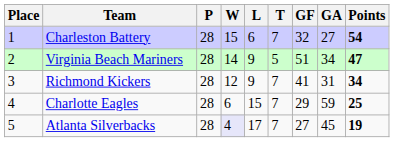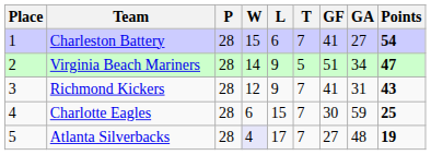 <table class="wikitable">
 <tr>
 <th>Place</th>
 <th width="170">Team</th>
 <th width="20">P</th>
 <th width="20">W</th>
 <th width="20">L</th>
 <th width="20">T</th>
 <th width="20">GF</th>
 <th width="20">GA</th>
 <th>Points</th>
 </tr>
 <tr bgcolor=#ccccff>
 <td>1</td>
 <td><a href='#'>Charleston Battery</a></td>
 <td>28</td>
 <td>15</td>
 <td>6</td>
 <td>7</td>
-<td>32</td>
+<td>41</td>
 <td>27</td>
 <td><strong>54</strong></td>
 </tr>
 <tr bgcolor=#ccffcc>
 <td>2</td>
 <td><a href='#'>Virginia Beach Mariners</a></td>
 <td>28</td>
 <td>14</td>
 <td>9</td>
 <td>5</td>
 <td>51</td>
 <td>34</td>
 <td><strong>47</strong></td>
 </tr>
 <tr>
 <td>3</td>
 <td><a href='#'>Richmond Kickers</a></td>
 <td>28</td>
 <td>12</td>
 <td>9</td>
 <td>7</td>
 <td>41</td>
 <td>31</td>
-<td><strong>34</strong></td>
+<td><strong>43</strong></td>
 </tr>
 <tr>
 <td>4</td>
 <td><a href='#'>Charlotte Eagles</a></td>
 <td>28</td>
 <td>6</td>
 <td>15</td>
 <td>7</td>
-<td>29</td>
+<td>30</td>
 <td>59</td>
 <td><strong>25</strong></td>
 </tr>
 <tr>
 <td>5</td>
 <td><a href='#'>Atlanta Silverbacks</a></td>
 <td>28</td>
 <td style="background: lavender;">4</td>
 <td>17</td>
 <td>7</td>
 <td>27</td>
-<td>45</td>
+<td>48</td>
 <td><strong>19</strong></td>
 </tr>
 </table>
